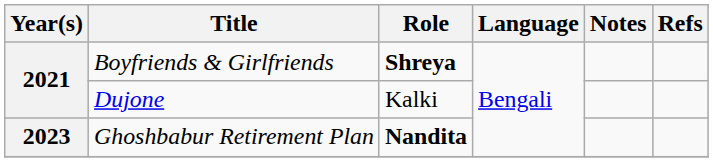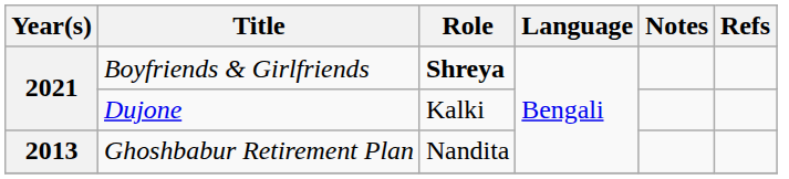 <table class="wikitable plainrowheaders sortable">
 <tr>
 <th scope="col">Year(s)</th>
 <th scope="col">Title</th>
 <th scope="col">Role</th>
 <th scope="col">Language</th>
 <th scope="col" class="unsortable">Notes</th>
 <th scope="col" class="unsortable">Refs</th>
 </tr>
 <tr>
 <th scope="row" rowspan="2">2021</th>
 <td><em>Boyfriends & Girlfriends</em></td>
 <td><strong>Shreya</strong></td>
 <td rowspan="3"><a href='#'>Bengali</a></td>
 <td></td>
 <td></td>
 </tr>
 <tr>
 <td><em><a href='#'>Dujone</a></em></td>
 <td>Kalki</td>
 <td></td>
 <td></td>
 </tr>
 <tr>
-<th scope="row">2023</th>
+<th scope="row">2013</th>
 <td><em>Ghoshbabur Retirement Plan</em></td>
-<td><strong>Nandita</strong></td>
+<td>Nandita</td>
 <td></td>
 <td></td>
 </tr>
 <tr>
 </tr>
 </table>
